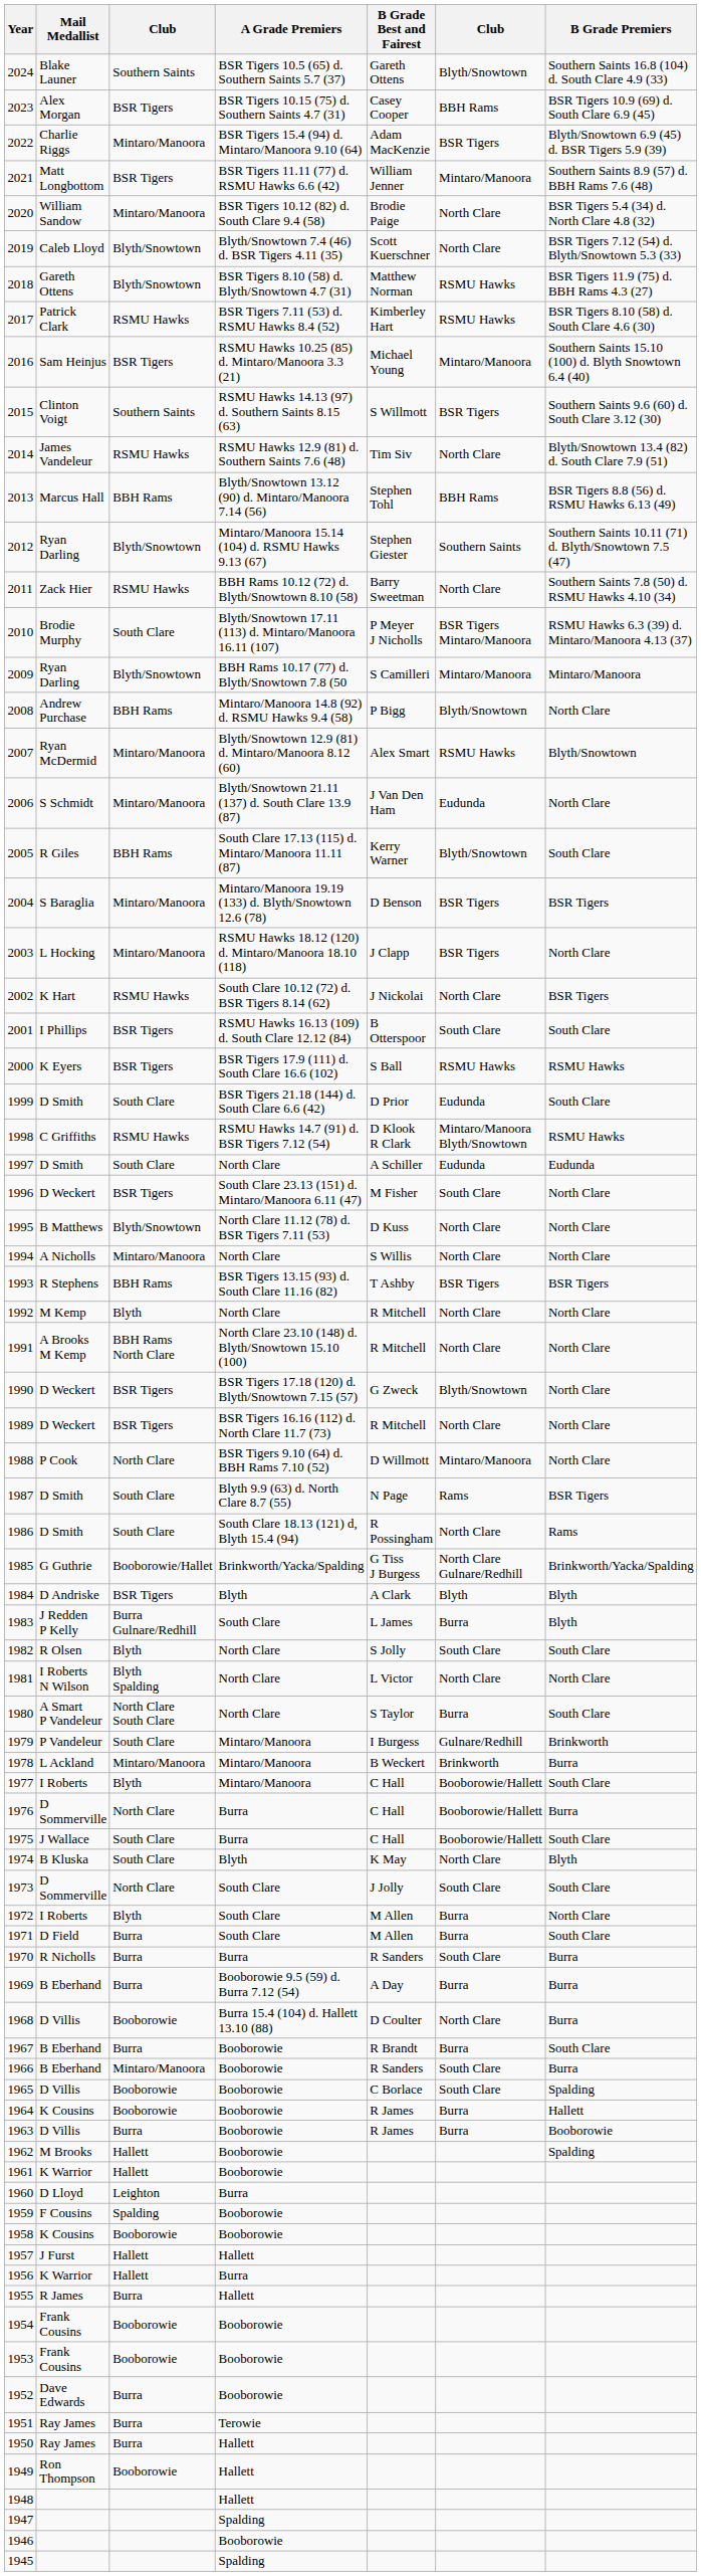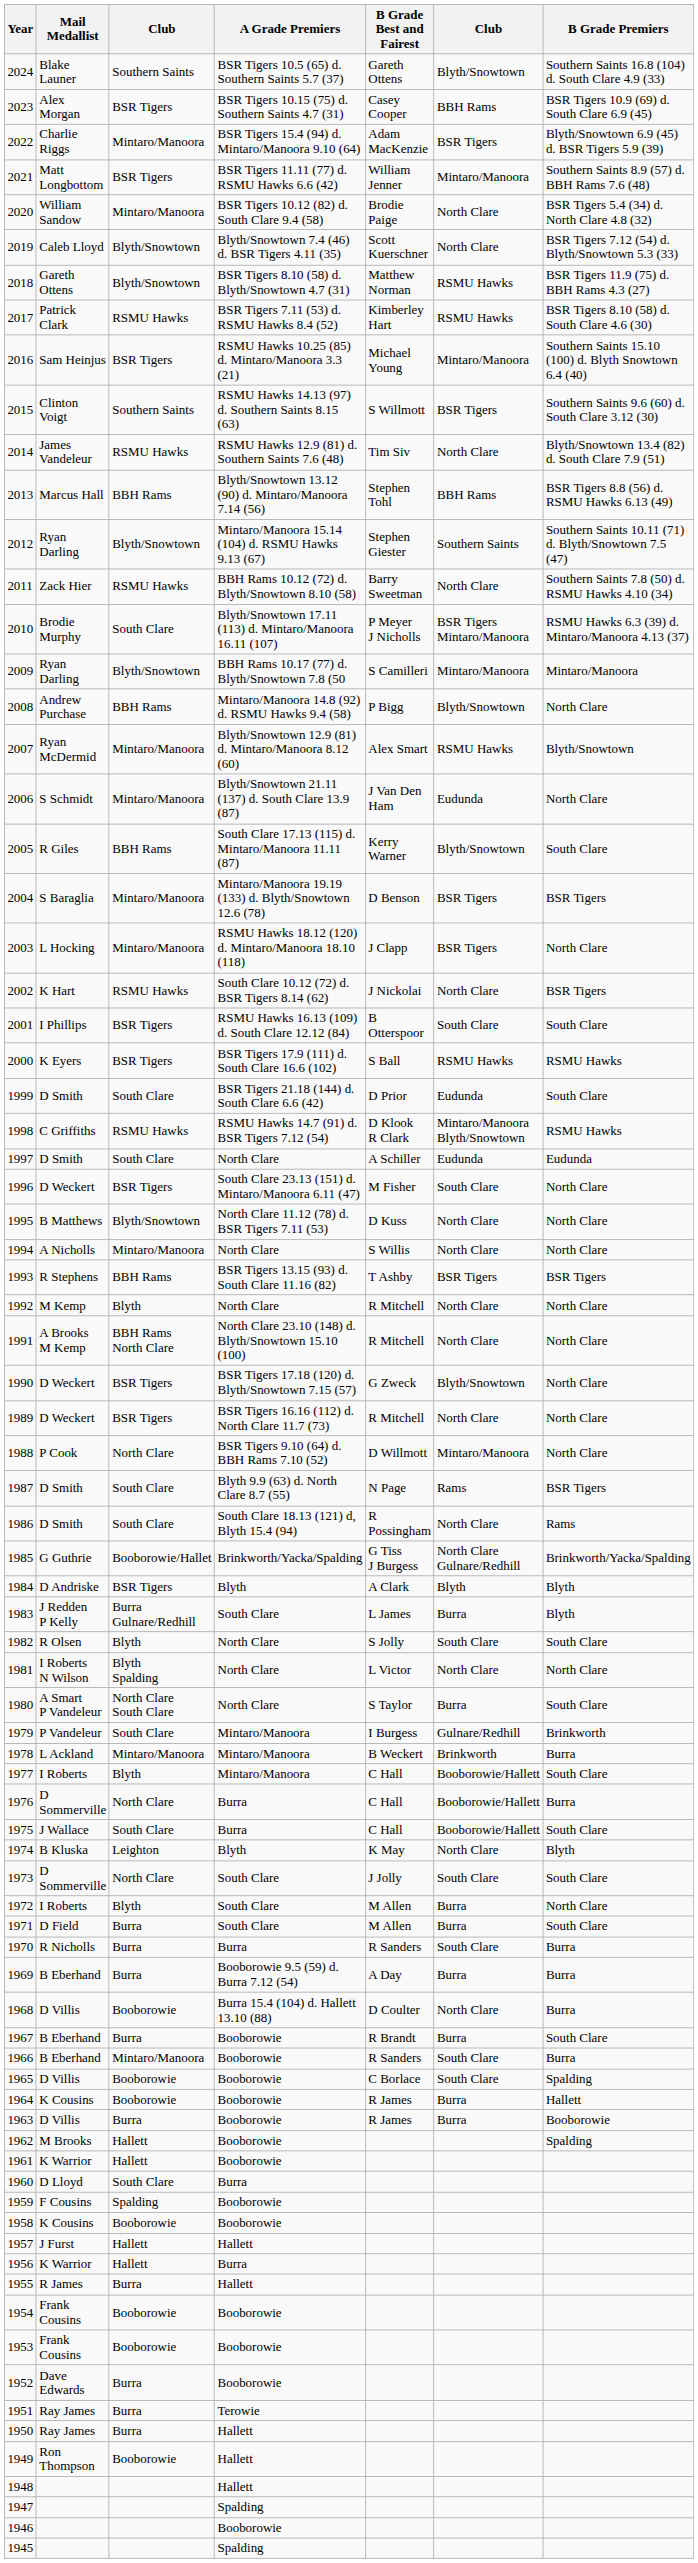 <table class="wikitable">
 <tr>
 <th>Year</th>
 <th>Mail Medallist</th>
 <th>Club</th>
 <th>A Grade Premiers</th>
 <th>B Grade Best and Fairest</th>
 <th>Club</th>
 <th>B Grade Premiers</th>
 </tr>
 <tr>
 <td>2024</td>
 <td>Blake Launer</td>
 <td>Southern Saints</td>
 <td>BSR Tigers 10.5 (65) d. Southern Saints 5.7 (37)</td>
 <td>Gareth Ottens</td>
 <td>Blyth/Snowtown</td>
 <td>Southern Saints 16.8 (104) d. South Clare 4.9 (33)</td>
 </tr>
 <tr>
 <td>2023</td>
 <td>Alex Morgan</td>
 <td>BSR Tigers</td>
 <td>BSR Tigers 10.15 (75) d. Southern Saints 4.7 (31)</td>
 <td>Casey Cooper</td>
 <td>BBH Rams</td>
 <td>BSR Tigers 10.9 (69) d. South Clare 6.9 (45)</td>
 </tr>
 <tr>
 <td>2022</td>
 <td>Charlie Riggs</td>
 <td>Mintaro/Manoora</td>
 <td>BSR Tigers 15.4 (94) d. Mintaro/Manoora 9.10 (64)</td>
 <td>Adam MacKenzie</td>
 <td>BSR Tigers</td>
 <td>Blyth/Snowtown 6.9 (45) d. BSR Tigers 5.9 (39)</td>
 </tr>
 <tr>
 <td>2021</td>
 <td>Matt Longbottom</td>
 <td>BSR Tigers</td>
 <td>BSR Tigers 11.11 (77) d. RSMU Hawks 6.6 (42)</td>
 <td>William Jenner</td>
 <td>Mintaro/Manoora</td>
 <td>Southern Saints 8.9 (57) d. BBH Rams 7.6 (48)</td>
 </tr>
 <tr>
 <td>2020</td>
 <td>William Sandow</td>
 <td>Mintaro/Manoora</td>
 <td>BSR Tigers 10.12 (82) d. South Clare 9.4 (58)</td>
 <td>Brodie Paige</td>
 <td>North Clare</td>
 <td>BSR Tigers 5.4 (34) d. North Clare 4.8 (32)</td>
 </tr>
 <tr>
 <td>2019</td>
 <td>Caleb Lloyd</td>
 <td>Blyth/Snowtown</td>
 <td>Blyth/Snowtown 7.4 (46) d. BSR Tigers 4.11 (35)</td>
 <td>Scott Kuerschner</td>
 <td>North Clare</td>
 <td>BSR Tigers 7.12 (54) d. Blyth/Snowtown 5.3 (33)</td>
 </tr>
 <tr>
 <td>2018</td>
 <td>Gareth Ottens</td>
 <td>Blyth/Snowtown</td>
 <td>BSR Tigers 8.10 (58) d. Blyth/Snowtown 4.7 (31)</td>
 <td>Matthew Norman</td>
 <td>RSMU Hawks</td>
 <td>BSR Tigers 11.9 (75) d. BBH Rams 4.3 (27)</td>
 </tr>
 <tr>
 <td>2017</td>
 <td>Patrick Clark</td>
 <td>RSMU Hawks</td>
 <td>BSR Tigers 7.11 (53) d. RSMU Hawks 8.4 (52)</td>
 <td>Kimberley Hart</td>
 <td>RSMU Hawks</td>
 <td>BSR Tigers 8.10 (58) d. South Clare 4.6 (30)</td>
 </tr>
 <tr>
 <td>2016</td>
 <td>Sam Heinjus</td>
 <td>BSR Tigers</td>
 <td>RSMU Hawks 10.25 (85) d. Mintaro/Manoora 3.3 (21)</td>
 <td>Michael Young</td>
 <td>Mintaro/Manoora</td>
 <td>Southern Saints 15.10 (100) d. Blyth Snowtown 6.4 (40)</td>
 </tr>
 <tr>
 <td>2015</td>
 <td>Clinton Voigt</td>
 <td>Southern Saints</td>
 <td>RSMU Hawks 14.13 (97) d. Southern Saints 8.15 (63)</td>
 <td>S Willmott</td>
 <td>BSR Tigers</td>
 <td>Southern Saints 9.6 (60) d. South Clare 3.12 (30)</td>
 </tr>
 <tr>
 <td>2014</td>
 <td>James Vandeleur</td>
 <td>RSMU Hawks</td>
 <td>RSMU Hawks 12.9 (81) d. Southern Saints 7.6 (48)</td>
 <td>Tim Siv</td>
 <td>North Clare</td>
 <td>Blyth/Snowtown 13.4 (82) d. South Clare 7.9 (51)</td>
 </tr>
 <tr>
 <td>2013</td>
 <td>Marcus Hall</td>
 <td>BBH Rams</td>
 <td>Blyth/Snowtown 13.12 (90) d. Mintaro/Manoora 7.14 (56)</td>
 <td>Stephen Tohl</td>
 <td>BBH Rams</td>
 <td>BSR Tigers 8.8 (56) d. RSMU Hawks 6.13 (49)</td>
 </tr>
 <tr>
 <td>2012</td>
 <td>Ryan Darling</td>
 <td>Blyth/Snowtown</td>
 <td>Mintaro/Manoora 15.14 (104) d. RSMU Hawks 9.13 (67)</td>
 <td>Stephen Giester</td>
 <td>Southern Saints</td>
 <td>Southern Saints 10.11 (71) d. Blyth/Snowtown 7.5 (47)</td>
 </tr>
 <tr>
 <td>2011</td>
 <td>Zack Hier</td>
 <td>RSMU Hawks</td>
 <td>BBH Rams 10.12 (72) d. Blyth/Snowtown 8.10 (58)</td>
 <td>Barry Sweetman</td>
 <td>North Clare</td>
 <td>Southern Saints 7.8 (50) d. RSMU Hawks 4.10 (34)</td>
 </tr>
 <tr>
 <td>2010</td>
 <td>Brodie Murphy</td>
 <td>South Clare</td>
 <td>Blyth/Snowtown 17.11 (113) d. Mintaro/Manoora 16.11 (107)</td>
 <td>P Meyer<br>J Nicholls</td>
 <td>BSR Tigers<br>Mintaro/Manoora</td>
 <td>RSMU Hawks 6.3 (39) d. Mintaro/Manoora 4.13 (37)</td>
 </tr>
 <tr>
 <td>2009</td>
 <td>Ryan Darling</td>
 <td>Blyth/Snowtown</td>
 <td>BBH Rams 10.17 (77) d. Blyth/Snowtown 7.8 (50</td>
 <td>S Camilleri</td>
 <td>Mintaro/Manoora</td>
 <td>Mintaro/Manoora</td>
 </tr>
 <tr>
 <td>2008</td>
 <td>Andrew Purchase</td>
 <td>BBH Rams</td>
 <td>Mintaro/Manoora 14.8 (92) d. RSMU Hawks 9.4 (58)</td>
 <td>P Bigg</td>
 <td>Blyth/Snowtown</td>
 <td>North Clare</td>
 </tr>
 <tr>
 <td>2007</td>
 <td>Ryan McDermid</td>
 <td>Mintaro/Manoora</td>
 <td>Blyth/Snowtown 12.9 (81) d. Mintaro/Manoora 8.12 (60)</td>
 <td>Alex Smart</td>
 <td>RSMU Hawks</td>
 <td>Blyth/Snowtown</td>
 </tr>
 <tr>
 <td>2006</td>
 <td>S Schmidt</td>
 <td>Mintaro/Manoora</td>
 <td>Blyth/Snowtown 21.11 (137) d. South Clare 13.9 (87)</td>
 <td>J Van Den Ham</td>
 <td>Eudunda</td>
 <td>North Clare</td>
 </tr>
 <tr>
 <td>2005</td>
 <td>R Giles</td>
 <td>BBH Rams</td>
 <td>South Clare 17.13 (115) d. Mintaro/Manoora 11.11 (87)</td>
 <td>Kerry Warner</td>
 <td>Blyth/Snowtown</td>
 <td>South Clare</td>
 </tr>
 <tr>
 <td>2004</td>
 <td>S Baraglia</td>
 <td>Mintaro/Manoora</td>
 <td>Mintaro/Manoora 19.19 (133) d. Blyth/Snowtown 12.6 (78)</td>
 <td>D Benson</td>
 <td>BSR Tigers</td>
 <td>BSR Tigers</td>
 </tr>
 <tr>
 <td>2003</td>
 <td>L Hocking</td>
 <td>Mintaro/Manoora</td>
 <td>RSMU Hawks 18.12 (120) d. Mintaro/Manoora 18.10 (118)</td>
 <td>J Clapp</td>
 <td>BSR Tigers</td>
 <td>North Clare</td>
 </tr>
 <tr>
 <td>2002</td>
 <td>K Hart</td>
 <td>RSMU Hawks</td>
 <td>South Clare 10.12 (72) d. BSR Tigers 8.14 (62)</td>
 <td>J Nickolai</td>
 <td>North Clare</td>
 <td>BSR Tigers</td>
 </tr>
 <tr>
 <td>2001</td>
 <td>I Phillips</td>
 <td>BSR Tigers</td>
 <td>RSMU Hawks 16.13 (109) d. South Clare 12.12 (84)</td>
 <td>B Otterspoor</td>
 <td>South Clare</td>
 <td>South Clare</td>
 </tr>
 <tr>
 <td>2000</td>
 <td>K Eyers</td>
 <td>BSR Tigers</td>
 <td>BSR Tigers 17.9 (111) d. South Clare 16.6 (102)</td>
 <td>S Ball</td>
 <td>RSMU Hawks</td>
 <td>RSMU Hawks</td>
 </tr>
 <tr>
 <td>1999</td>
 <td>D  Smith</td>
 <td>South Clare</td>
 <td>BSR Tigers 21.18 (144) d. South Clare 6.6 (42)</td>
 <td>D Prior</td>
 <td>Eudunda</td>
 <td>South Clare</td>
 </tr>
 <tr>
 <td>1998</td>
 <td>C Griffiths</td>
 <td>RSMU Hawks</td>
 <td>RSMU Hawks 14.7 (91) d. BSR Tigers 7.12 (54)</td>
 <td>D Klook<br>R Clark</td>
 <td>Mintaro/Manoora<br>Blyth/Snowtown</td>
 <td>RSMU Hawks</td>
 </tr>
 <tr>
 <td>1997</td>
 <td>D Smith</td>
 <td>South Clare</td>
 <td>North Clare</td>
 <td>A Schiller</td>
 <td>Eudunda</td>
 <td>Eudunda</td>
 </tr>
 <tr>
 <td>1996</td>
 <td>D Weckert</td>
 <td>BSR Tigers</td>
 <td>South Clare 23.13 (151) d. Mintaro/Manoora 6.11 (47)</td>
 <td>M Fisher</td>
 <td>South Clare</td>
 <td>North Clare</td>
 </tr>
 <tr>
 <td>1995</td>
 <td>B Matthews</td>
 <td>Blyth/Snowtown</td>
 <td>North Clare 11.12 (78) d. BSR Tigers 7.11 (53)</td>
 <td>D Kuss</td>
 <td>North Clare</td>
 <td>North Clare</td>
 </tr>
 <tr>
 <td>1994</td>
 <td>A Nicholls</td>
 <td>Mintaro/Manoora</td>
 <td>North Clare</td>
 <td>S Willis</td>
 <td>North Clare</td>
 <td>North Clare</td>
 </tr>
 <tr>
 <td>1993</td>
 <td>R Stephens</td>
 <td>BBH Rams</td>
 <td>BSR Tigers 13.15 (93) d. South Clare 11.16 (82)</td>
 <td>T Ashby</td>
 <td>BSR Tigers</td>
 <td>BSR Tigers</td>
 </tr>
 <tr>
 <td>1992</td>
 <td>M Kemp</td>
 <td>Blyth</td>
 <td>North Clare</td>
 <td>R Mitchell</td>
 <td>North Clare</td>
 <td>North Clare</td>
 </tr>
 <tr>
 <td>1991</td>
 <td>A Brooks<br>M Kemp</td>
 <td>BBH Rams<br>North Clare</td>
 <td>North Clare 23.10 (148) d. Blyth/Snowtown 15.10 (100)</td>
 <td>R Mitchell</td>
 <td>North Clare</td>
 <td>North Clare</td>
 </tr>
 <tr>
 <td>1990</td>
 <td>D Weckert</td>
 <td>BSR Tigers</td>
 <td>BSR Tigers 17.18 (120) d. Blyth/Snowtown 7.15 (57)</td>
 <td>G Zweck</td>
 <td>Blyth/Snowtown</td>
 <td>North Clare</td>
 </tr>
 <tr>
 <td>1989</td>
 <td>D Weckert</td>
 <td>BSR Tigers</td>
 <td>BSR Tigers 16.16 (112) d. North Clare 11.7 (73)</td>
 <td>R Mitchell</td>
 <td>North Clare</td>
 <td>North Clare</td>
 </tr>
 <tr>
 <td>1988</td>
 <td>P Cook</td>
 <td>North Clare</td>
 <td>BSR Tigers 9.10 (64) d. BBH Rams 7.10 (52)</td>
 <td>D Willmott</td>
 <td>Mintaro/Manoora</td>
 <td>North Clare</td>
 </tr>
 <tr>
 <td>1987</td>
 <td>D Smith</td>
 <td>South Clare</td>
 <td>Blyth 9.9 (63) d. North Clare 8.7 (55)</td>
 <td>N Page</td>
 <td>Rams</td>
 <td>BSR Tigers</td>
 </tr>
 <tr>
 <td>1986</td>
 <td>D Smith</td>
 <td>South Clare</td>
 <td>South Clare 18.13 (121) d, Blyth 15.4 (94)</td>
 <td>R Possingham</td>
 <td>North Clare</td>
 <td>Rams</td>
 </tr>
 <tr>
 <td>1985</td>
 <td>G Guthrie</td>
 <td>Booborowie/Hallet</td>
 <td>Brinkworth/Yacka/Spalding</td>
 <td>G Tiss<br>J Burgess</td>
 <td>North Clare<br>Gulnare/Redhill</td>
 <td>Brinkworth/Yacka/Spalding</td>
 </tr>
 <tr>
 <td>1984</td>
 <td>D Andriske</td>
 <td>BSR Tigers</td>
 <td>Blyth</td>
 <td>A Clark</td>
 <td>Blyth</td>
 <td>Blyth</td>
 </tr>
 <tr>
 <td>1983</td>
 <td>J Redden<br>P Kelly</td>
 <td>Burra<br>Gulnare/Redhill</td>
 <td>South Clare</td>
 <td>L James</td>
 <td>Burra</td>
 <td>Blyth</td>
 </tr>
 <tr>
 <td>1982</td>
 <td>R Olsen</td>
 <td>Blyth</td>
 <td>North Clare</td>
 <td>S Jolly</td>
 <td>South Clare</td>
 <td>South Clare</td>
 </tr>
 <tr>
 <td>1981</td>
 <td>I Roberts<br>N Wilson</td>
 <td>Blyth<br>Spalding</td>
 <td>North Clare</td>
 <td>L Victor</td>
 <td>North Clare</td>
 <td>North Clare</td>
 </tr>
 <tr>
 <td>1980</td>
 <td>A Smart<br>P Vandeleur</td>
 <td>North Clare<br>South Clare</td>
 <td>North Clare</td>
 <td>S Taylor</td>
 <td>Burra</td>
 <td>South Clare</td>
 </tr>
 <tr>
 <td>1979</td>
 <td>P Vandeleur</td>
 <td>South Clare</td>
 <td>Mintaro/Manoora</td>
 <td>I Burgess</td>
 <td>Gulnare/Redhill</td>
 <td>Brinkworth</td>
 </tr>
 <tr>
 <td>1978</td>
 <td>L Ackland</td>
 <td>Mintaro/Manoora</td>
 <td>Mintaro/Manoora</td>
 <td>B Weckert</td>
 <td>Brinkworth</td>
 <td>Burra</td>
 </tr>
 <tr>
 <td>1977</td>
 <td>I Roberts</td>
 <td>Blyth</td>
 <td>Mintaro/Manoora</td>
 <td>C Hall</td>
 <td>Booborowie/Hallett</td>
 <td>South Clare</td>
 </tr>
 <tr>
 <td>1976</td>
 <td>D Sommerville</td>
 <td>North Clare</td>
 <td>Burra</td>
 <td>C Hall</td>
 <td>Booborowie/Hallett</td>
 <td>Burra</td>
 </tr>
 <tr>
 <td>1975</td>
 <td>J Wallace</td>
 <td>South Clare</td>
 <td>Burra</td>
 <td>C Hall</td>
 <td>Booborowie/Hallett</td>
 <td>South Clare</td>
 </tr>
 <tr>
 <td>1974</td>
 <td>B Kluska</td>
-<td>South Clare</td>
+<td>Leighton</td>
 <td>Blyth</td>
 <td>K May</td>
 <td>North Clare</td>
 <td>Blyth</td>
 </tr>
 <tr>
 <td>1973</td>
 <td>D Sommerville</td>
 <td>North Clare</td>
 <td>South Clare</td>
 <td>J Jolly</td>
 <td>South Clare</td>
 <td>South Clare</td>
 </tr>
 <tr>
 <td>1972</td>
 <td>I Roberts</td>
 <td>Blyth</td>
 <td>South Clare</td>
 <td>M Allen</td>
 <td>Burra</td>
 <td>North Clare</td>
 </tr>
 <tr>
 <td>1971</td>
 <td>D Field</td>
 <td>Burra</td>
 <td>South Clare</td>
 <td>M Allen</td>
 <td>Burra</td>
 <td>South Clare</td>
 </tr>
 <tr>
 <td>1970</td>
 <td>R Nicholls</td>
 <td>Burra</td>
 <td>Burra</td>
 <td>R Sanders</td>
 <td>South Clare</td>
 <td>Burra</td>
 </tr>
 <tr>
 <td>1969</td>
 <td>B Eberhand</td>
 <td>Burra</td>
 <td>Booborowie 9.5 (59) d. Burra 7.12 (54)</td>
 <td>A Day</td>
 <td>Burra</td>
 <td>Burra</td>
 </tr>
 <tr>
 <td>1968</td>
 <td>D Villis</td>
 <td>Booborowie</td>
 <td>Burra 15.4 (104) d. Hallett 13.10 (88)</td>
 <td>D Coulter</td>
 <td>North Clare</td>
 <td>Burra</td>
 </tr>
 <tr>
 <td>1967</td>
 <td>B Eberhand</td>
 <td>Burra</td>
 <td>Booborowie</td>
 <td>R Brandt</td>
 <td>Burra</td>
 <td>South Clare</td>
 </tr>
 <tr>
 <td>1966</td>
 <td>B Eberhand</td>
 <td>Mintaro/Manoora</td>
 <td>Booborowie</td>
 <td>R Sanders</td>
 <td>South Clare</td>
 <td>Burra</td>
 </tr>
 <tr>
 <td>1965</td>
 <td>D Villis</td>
 <td>Booborowie</td>
 <td>Booborowie</td>
 <td>C Borlace</td>
 <td>South Clare</td>
 <td>Spalding</td>
 </tr>
 <tr>
 <td>1964</td>
 <td>K Cousins</td>
 <td>Booborowie</td>
 <td>Booborowie</td>
 <td>R James</td>
 <td>Burra</td>
 <td>Hallett</td>
 </tr>
 <tr>
 <td>1963</td>
 <td>D Villis</td>
 <td>Burra</td>
 <td>Booborowie</td>
 <td>R James</td>
 <td>Burra</td>
 <td>Booborowie</td>
 </tr>
 <tr>
 <td>1962</td>
 <td>M Brooks</td>
 <td>Hallett</td>
 <td>Booborowie</td>
 <td></td>
 <td></td>
 <td>Spalding</td>
 </tr>
 <tr>
 <td>1961</td>
 <td>K Warrior</td>
 <td>Hallett</td>
 <td>Booborowie</td>
 <td></td>
 <td></td>
 <td></td>
 </tr>
 <tr>
 <td>1960</td>
 <td>D Lloyd</td>
-<td>Leighton</td>
+<td>South Clare</td>
 <td>Burra</td>
 <td></td>
 <td></td>
 <td></td>
 </tr>
 <tr>
 <td>1959</td>
 <td>F Cousins</td>
 <td>Spalding</td>
 <td>Booborowie</td>
 <td></td>
 <td></td>
 <td></td>
 </tr>
 <tr>
 <td>1958</td>
 <td>K Cousins</td>
 <td>Booborowie</td>
 <td>Booborowie</td>
 <td></td>
 <td></td>
 <td></td>
 </tr>
 <tr>
 <td>1957</td>
 <td>J Furst</td>
 <td>Hallett</td>
 <td>Hallett</td>
 <td></td>
 <td></td>
 <td></td>
 </tr>
 <tr>
 <td>1956</td>
 <td>K Warrior</td>
 <td>Hallett</td>
 <td>Burra</td>
 <td></td>
 <td></td>
 <td></td>
 </tr>
 <tr>
 <td>1955</td>
 <td>R James</td>
 <td>Burra</td>
 <td>Hallett</td>
 <td></td>
 <td></td>
 <td></td>
 </tr>
 <tr>
 <td>1954</td>
 <td>Frank Cousins</td>
 <td>Booborowie</td>
 <td>Booborowie</td>
 <td></td>
 <td></td>
 <td></td>
 </tr>
 <tr>
 <td>1953</td>
 <td>Frank Cousins</td>
 <td>Booborowie</td>
 <td>Booborowie</td>
 <td></td>
 <td></td>
 <td></td>
 </tr>
 <tr>
 <td>1952</td>
 <td>Dave Edwards</td>
 <td>Burra</td>
 <td>Booborowie</td>
 <td></td>
 <td></td>
 <td></td>
 </tr>
 <tr>
 <td>1951</td>
 <td>Ray James</td>
 <td>Burra</td>
 <td>Terowie</td>
 <td></td>
 <td></td>
 <td></td>
 </tr>
 <tr>
 <td>1950</td>
 <td>Ray James</td>
 <td>Burra</td>
 <td>Hallett</td>
 <td></td>
 <td></td>
 <td></td>
 </tr>
 <tr>
 <td>1949</td>
 <td>Ron Thompson</td>
 <td>Booborowie</td>
 <td>Hallett</td>
 <td></td>
 <td></td>
 <td></td>
 </tr>
 <tr>
 <td>1948</td>
 <td></td>
 <td></td>
 <td>Hallett</td>
 <td></td>
 <td></td>
 <td></td>
 </tr>
 <tr>
 <td>1947</td>
 <td></td>
 <td></td>
 <td>Spalding</td>
 <td></td>
 <td></td>
 <td></td>
 </tr>
 <tr>
 <td>1946</td>
 <td></td>
 <td></td>
 <td>Booborowie</td>
 <td></td>
 <td></td>
 <td></td>
 </tr>
 <tr>
 <td>1945</td>
 <td></td>
 <td></td>
 <td>Spalding</td>
 <td></td>
 <td></td>
 <td></td>
 </tr>
 </table>
